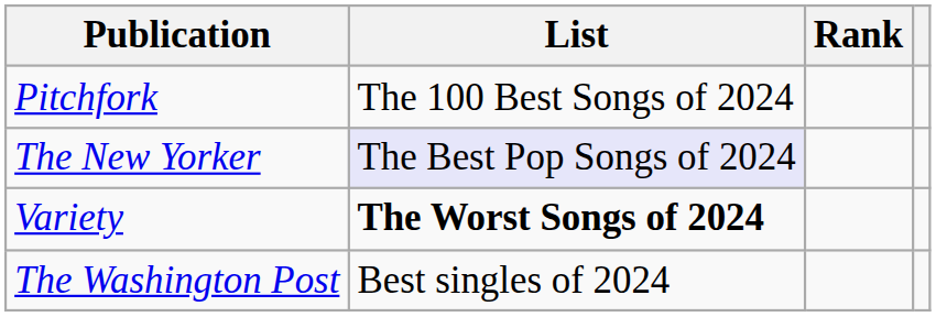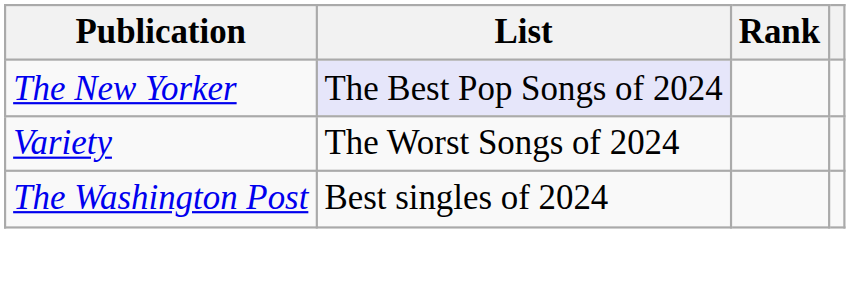 <table class="sortable wikitable">
 <tr>
 <th>Publication</th>
 <th>List</th>
 <th>Rank</th>
 <th class="unsortable"></th>
-</tr>
-<tr>
-<td><em><a href='#'>Pitchfork</a></em></td>
-<td>The 100 Best Songs of 2024</td>
-<td></td>
-<td></td>
 </tr>
 <tr>
 <td><em><a href='#'>The New Yorker</a></em></td>
 <td style="background: lavender;">The Best Pop Songs of 2024</td>
 <td></td>
 <td></td>
 </tr>
 <tr>
 <td><em><a href='#'>Variety</a></em></td>
-<td><strong>The Worst Songs of 2024</strong></td>
+<td>The Worst Songs of 2024</td>
 <td></td>
 <td></td>
 </tr>
 <tr>
 <td><em><a href='#'>The Washington Post</a></em></td>
 <td>Best singles of 2024</td>
 <td></td>
 <td></td>
 </tr>
 </table>
